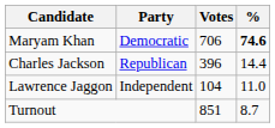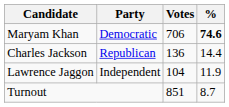 <table class="wikitable">
 <tr>
 <th>Candidate</th>
 <th>Party</th>
 <th>Votes</th>
 <th>%</th>
 </tr>
 <tr>
 <td>Maryam Khan</td>
 <td><a href='#'>Democratic</a></td>
 <td>706</td>
 <td><strong>74.6</strong></td>
 </tr>
 <tr>
 <td>Charles Jackson</td>
 <td><a href='#'>Republican</a></td>
-<td>396</td>
+<td>136</td>
 <td>14.4</td>
 </tr>
 <tr>
 <td>Lawrence Jaggon</td>
 <td>Independent</td>
 <td>104</td>
-<td>11.0</td>
+<td>11.9</td>
 </tr>
 <tr>
 <td colspan="2">Turnout</td>
 <td>851</td>
 <td>8.7</td>
 </tr>
 </table>
